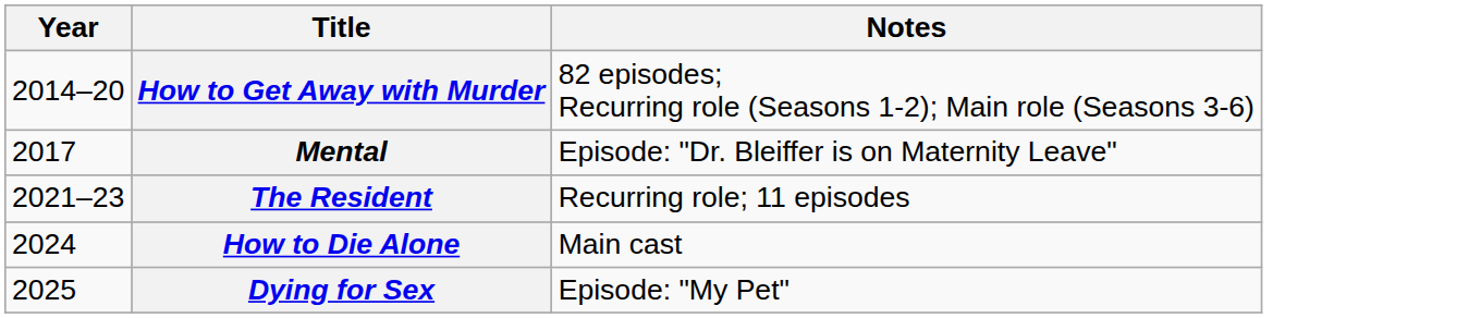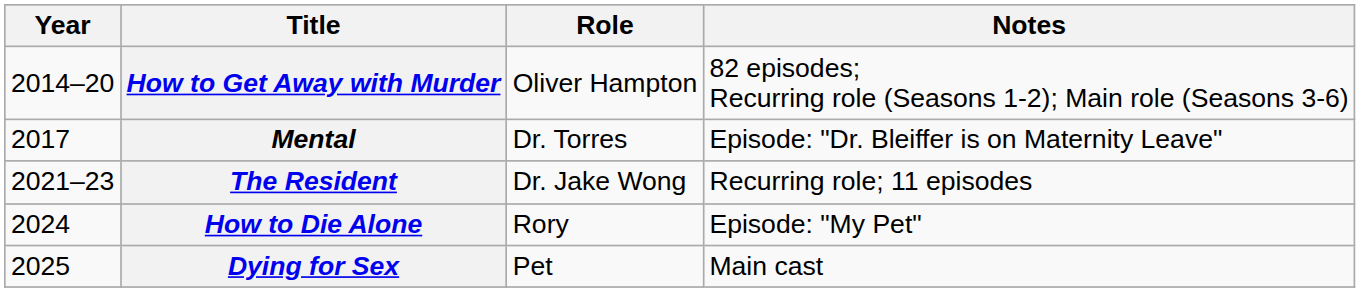 <table class="wikitable plainrowheaders sortable">
 <tr>
 <th scope="col">Year</th>
 <th scope="col">Title</th>
+<th scope="col">Role</th>
 <th class="unsortable">Notes</th>
 </tr>
 <tr>
 <td>2014–20</td>
 <th scope="row"><em><a href='#'>How to Get Away with Murder</a></em></th>
+<td>Oliver Hampton</td>
 <td>82 episodes; <br>Recurring role (Seasons 1-2); Main role (Seasons 3-6)</td>
 </tr>
 <tr>
 <td>2017</td>
 <th scope="row"><em>Mental</em></th>
+<td>Dr. Torres</td>
 <td>Episode: "Dr. Bleiffer is on Maternity Leave"</td>
 </tr>
 <tr>
 <td>2021–23</td>
 <th scope="row"><em><a href='#'>The Resident</a></em></th>
+<td>Dr. Jake Wong</td>
 <td>Recurring role; 11 episodes</td>
 </tr>
 <tr>
 <td>2024</td>
 <th scope="row"><em><a href='#'>How to Die Alone</a></em></th>
-<td>Main cast</td>
+<td>Rory</td>
+<td>Episode: "My Pet"</td>
 </tr>
 <tr>
 <td>2025</td>
 <th scope="row"><em><a href='#'>Dying for Sex</a></em></th>
-<td>Episode: "My Pet"</td>
+<td>Pet</td>
+<td>Main cast</td>
 </tr>
 </table>
